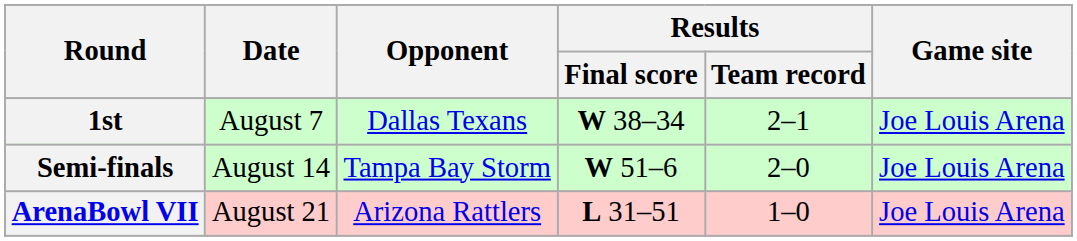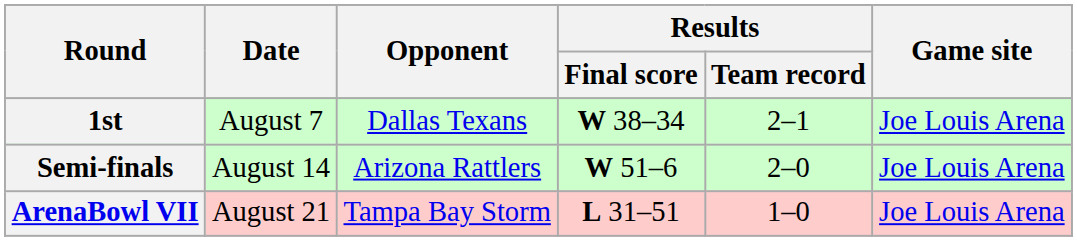 <table class="wikitable" style="font-size: 92%;" "align=center">
 <tr>
 <th rowspan="2">Round</th>
 <th rowspan="2">Date</th>
 <th rowspan="2">Opponent</th>
 <th colspan="2">Results</th>
 <th rowspan="2">Game site</th>
 </tr>
 <tr>
 <th>Final score</th>
 <th>Team record</th>
 </tr>
 <tr style="background:#cfc">
 <th>1st</th>
 <td style="text-align:center;">August 7</td>
 <td style="text-align:center;"><a href='#'>Dallas Texans</a></td>
 <td style="text-align:center;"><strong>W</strong> 38–34</td>
 <td style="text-align:center;">2–1</td>
 <td style="text-align:center;"><a href='#'>Joe Louis Arena</a></td>
 </tr>
 <tr style="background:#cfc">
 <th>Semi-finals</th>
 <td style="text-align:center;">August 14</td>
-<td style="text-align:center;"><a href='#'>Tampa Bay Storm</a></td>
+<td style="text-align:center;"><a href='#'>Arizona Rattlers</a></td>
 <td style="text-align:center;"><strong>W</strong> 51–6</td>
 <td style="text-align:center;">2–0</td>
 <td style="text-align:center;"><a href='#'>Joe Louis Arena</a></td>
 </tr>
 <tr style="background:#fcc">
 <th><a href='#'>ArenaBowl VII</a></th>
 <td style="text-align:center;">August 21</td>
-<td style="text-align:center;"><a href='#'>Arizona Rattlers</a></td>
+<td style="text-align:center;"><a href='#'>Tampa Bay Storm</a></td>
 <td style="text-align:center;"><strong>L</strong> 31–51</td>
 <td style="text-align:center;">1–0</td>
 <td style="text-align:center;"><a href='#'>Joe Louis Arena</a></td>
 </tr>
 </table>
